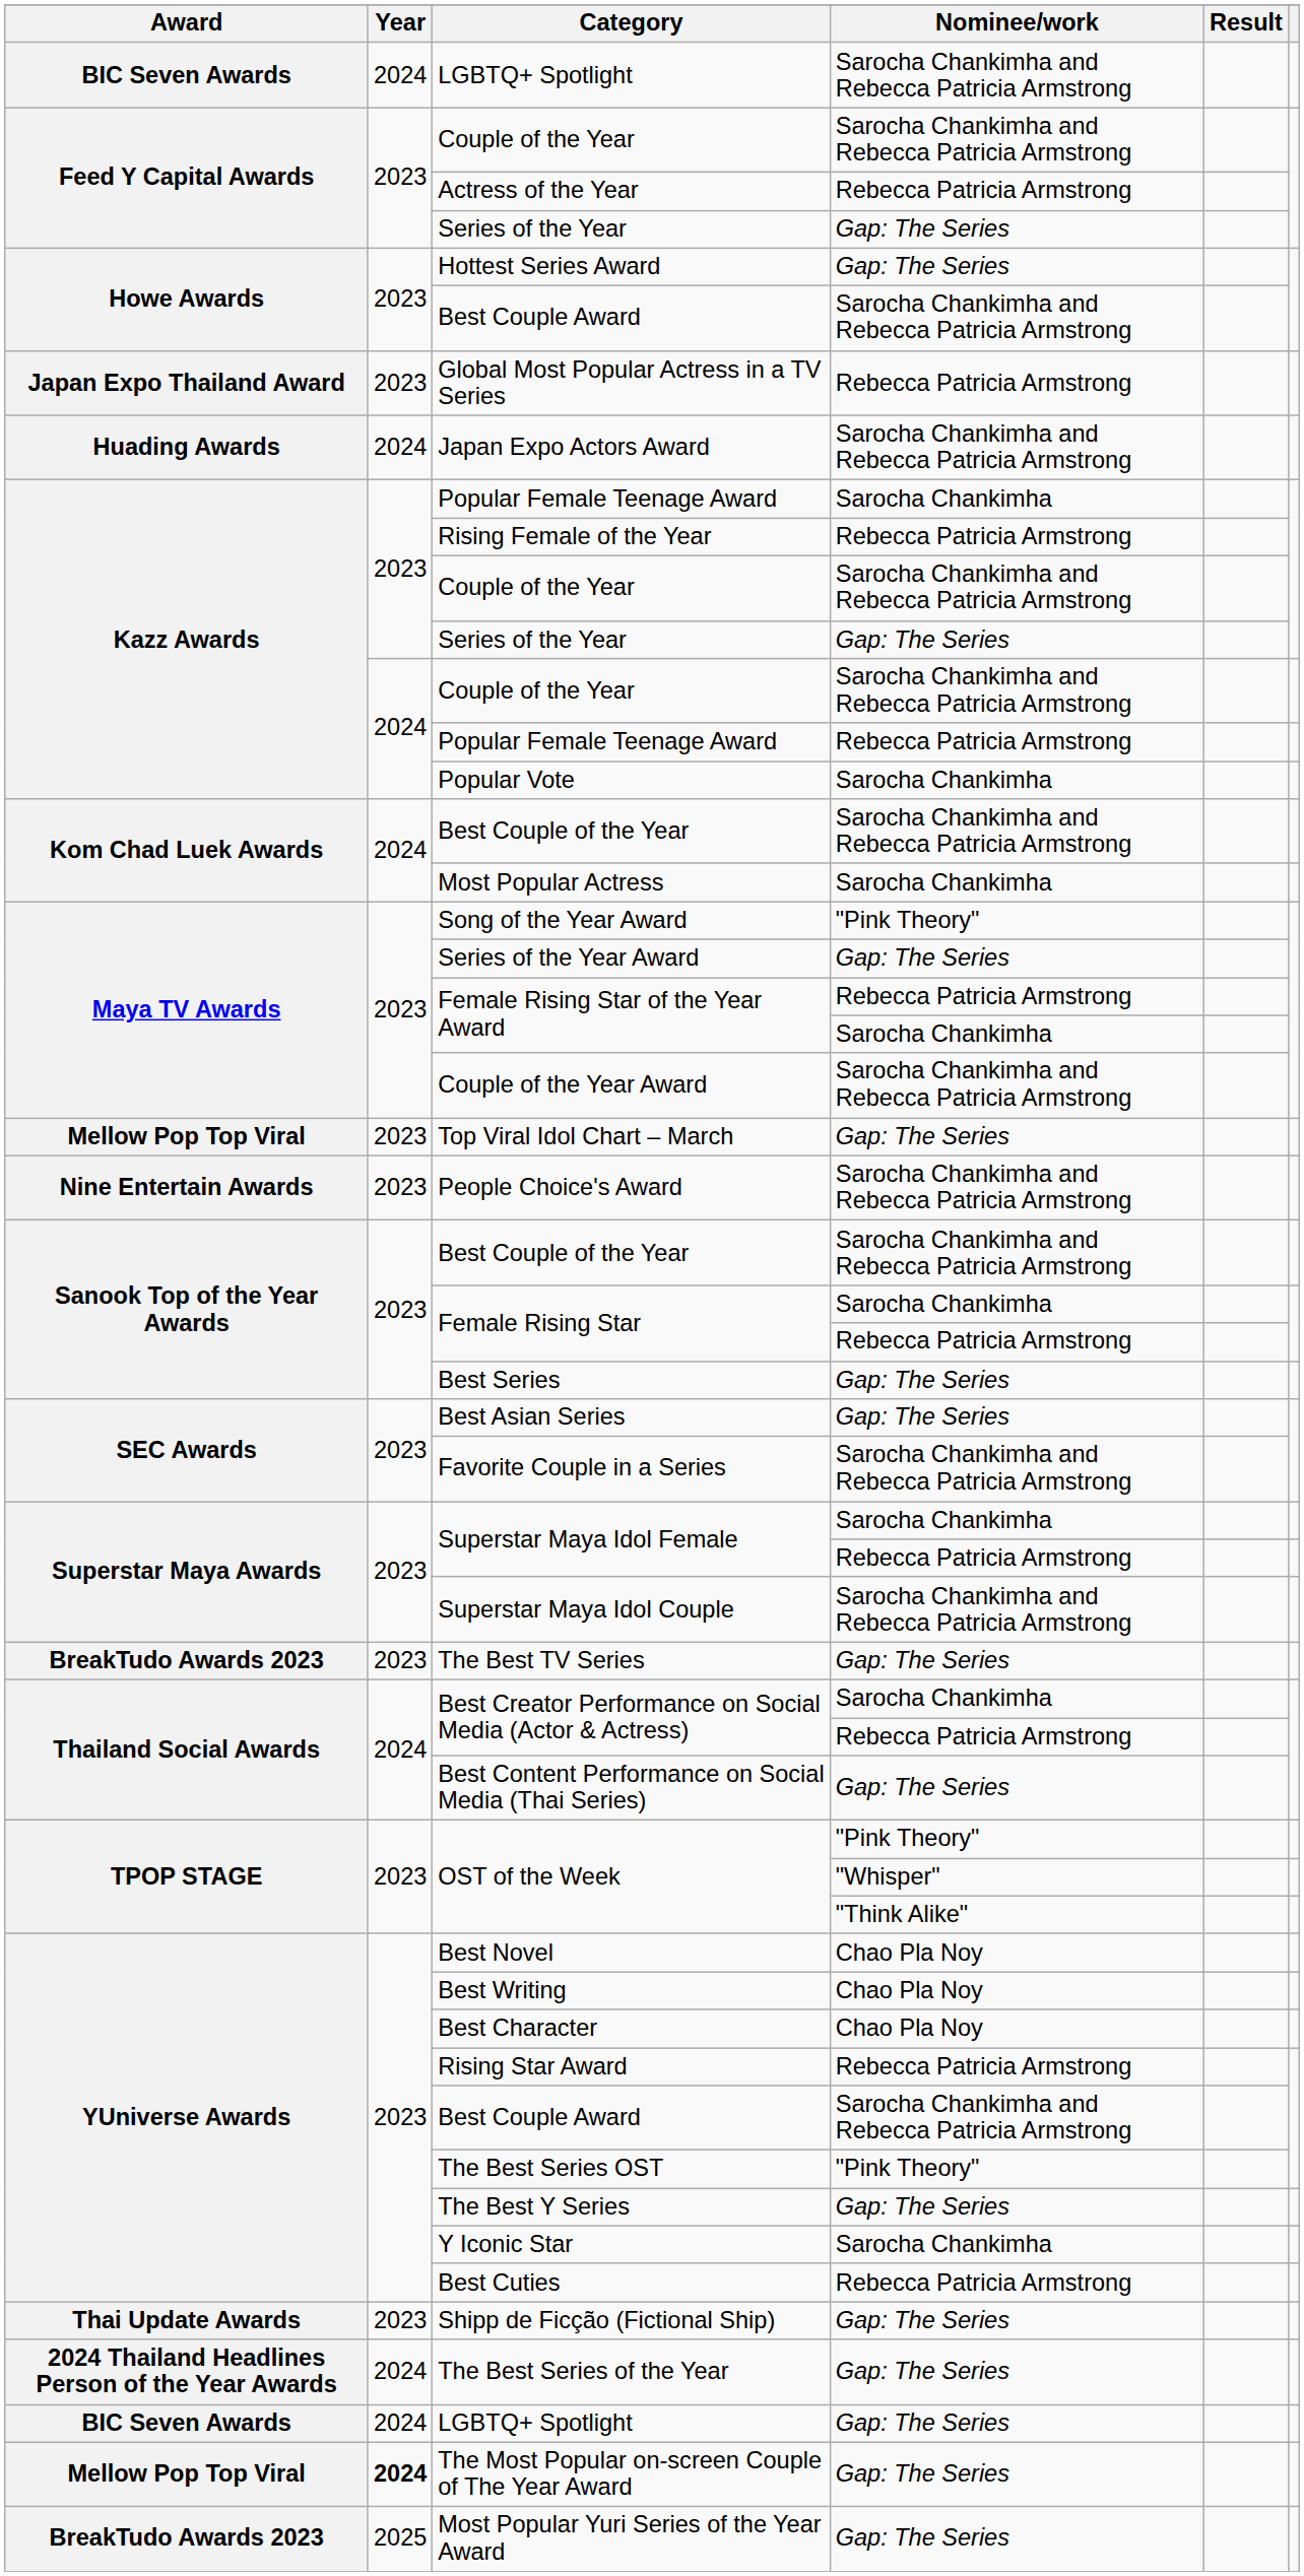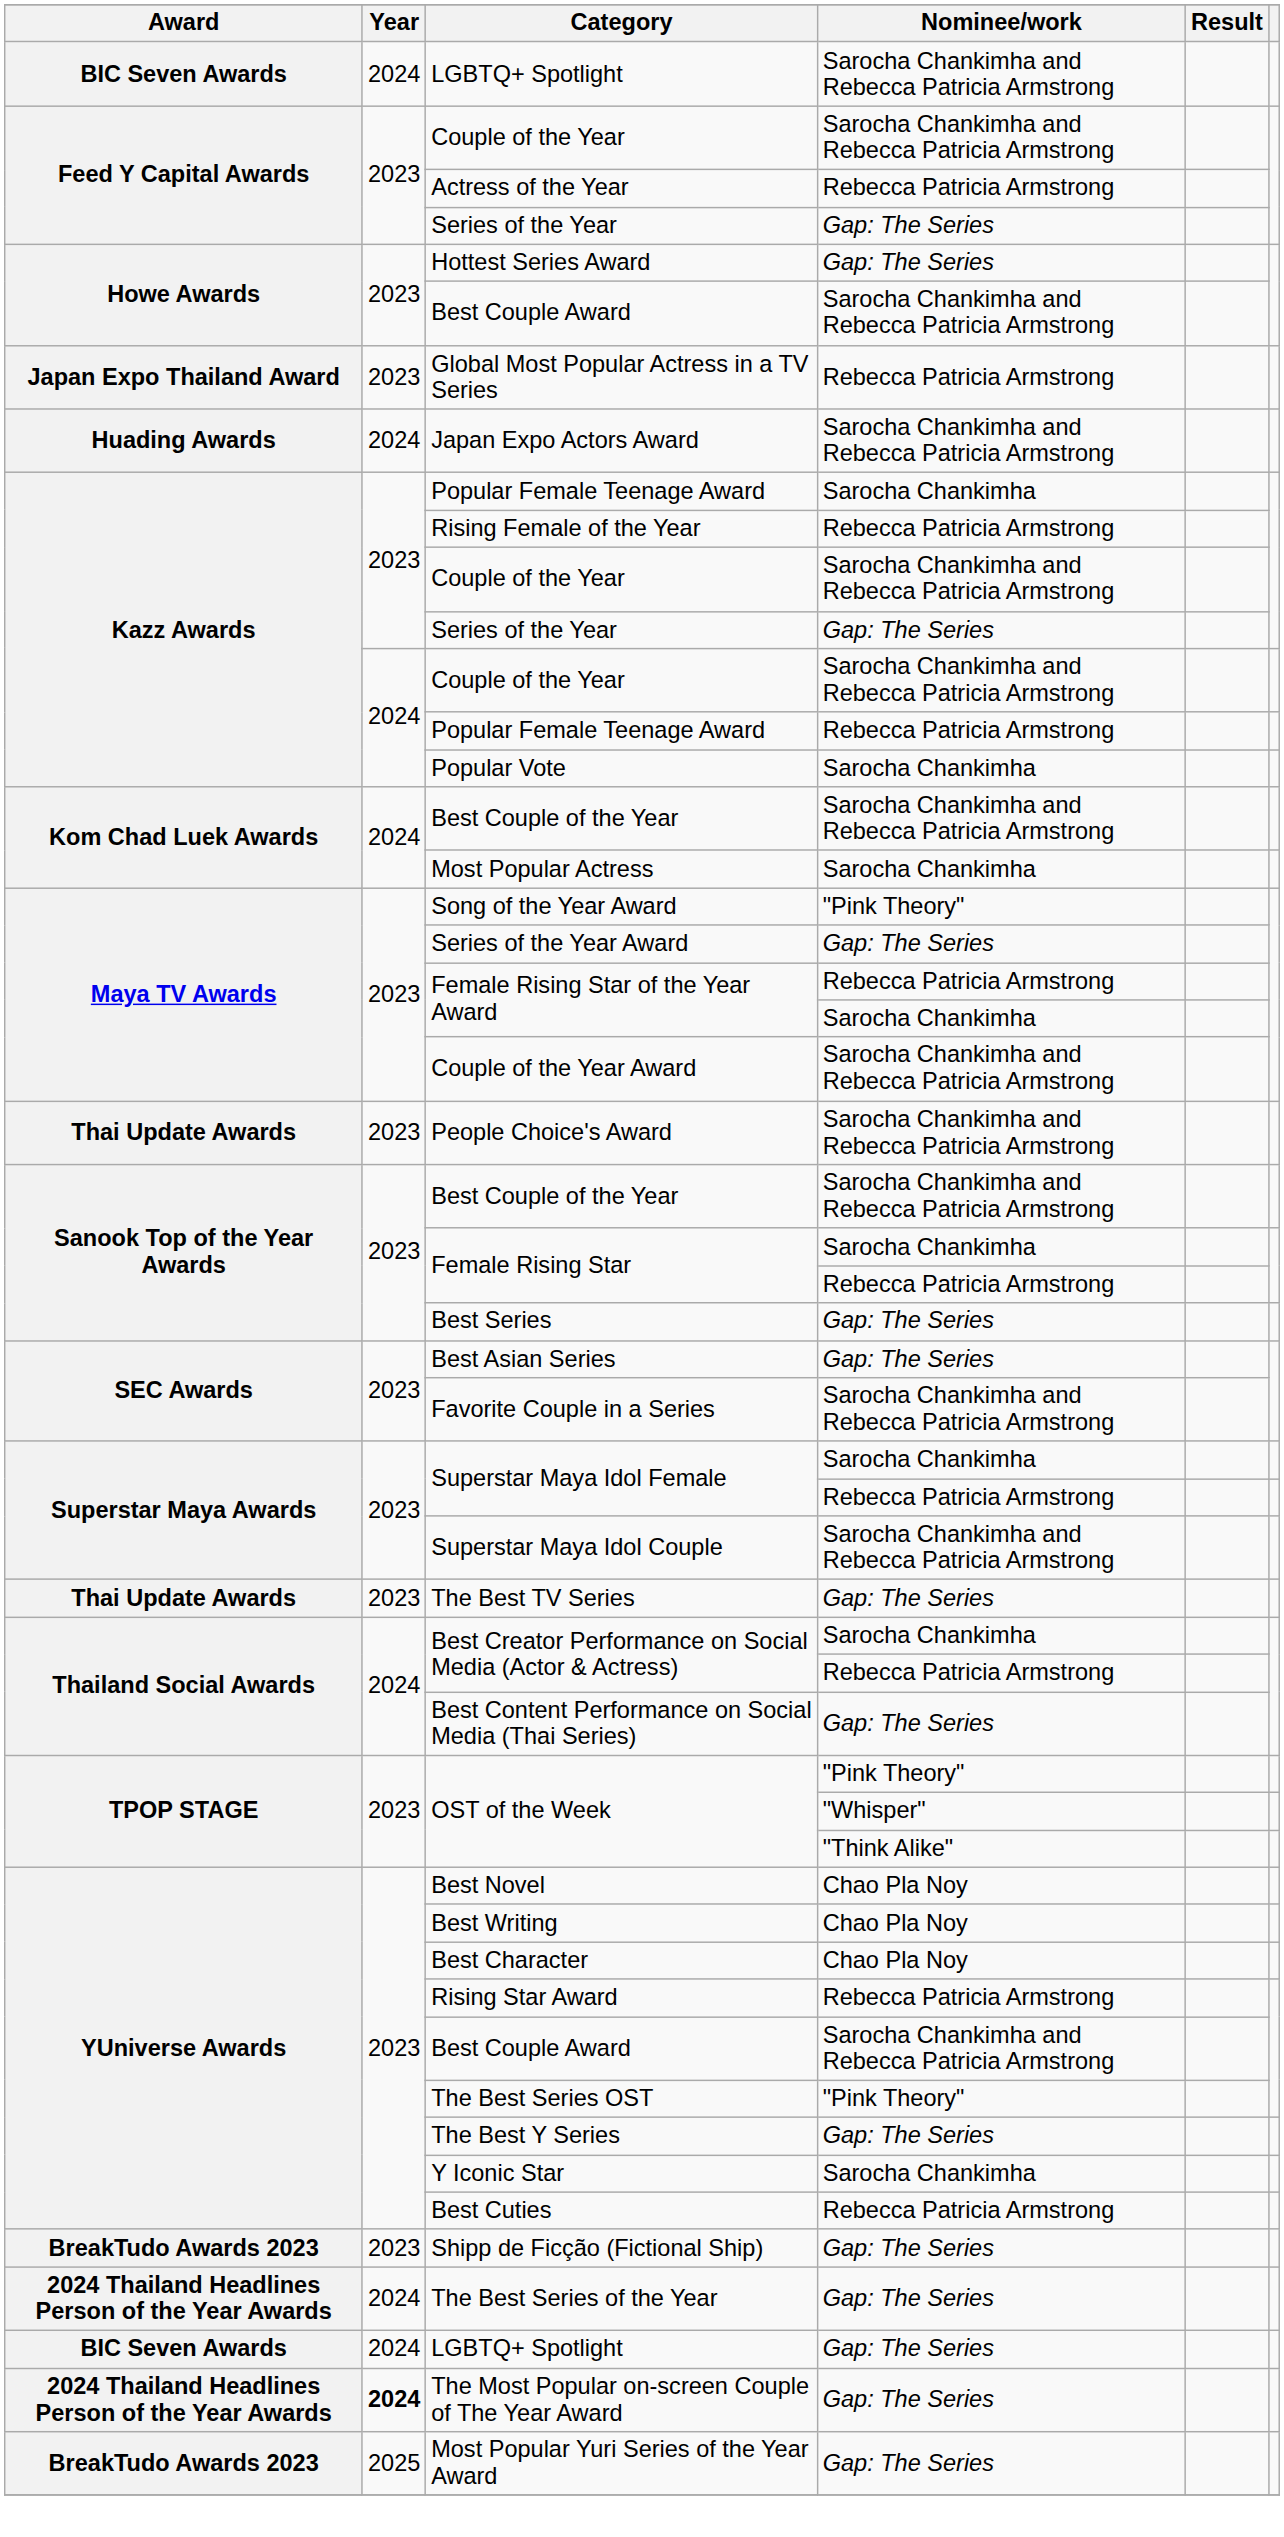 <table class="wikitable sortable plainrowheaders">
 <tr style="background:#ccc; text-align:center;">
 </tr>
 <tr>
 <th scope="col">Award</th>
 <th scope="col">Year</th>
 <th scope="col">Category</th>
 <th scope="col">Nominee/work</th>
 <th scope="col">Result</th>
 <th scope="col" class="unsortable"></th>
 </tr>
 <tr>
 <th scope="row">BIC Seven Awards</th>
 <td style="text-align:center;">2024</td>
 <td>LGBTQ+ Spotlight</td>
 <td>Sarocha Chankimha and Rebecca Patricia Armstrong</td>
 <td></td>
 <td style="text-align:center;"></td>
 </tr>
 <tr>
 <th scope="row" rowspan="3">Feed Y Capital Awards</th>
 <td rowspan="3">2023</td>
 <td>Couple of the Year</td>
 <td>Sarocha Chankimha and Rebecca Patricia Armstrong</td>
 <td></td>
 <td style="text-align:center;" rowspan=3></td>
 </tr>
 <tr>
 <td>Actress of the Year</td>
 <td>Rebecca Patricia Armstrong</td>
 <td></td>
 </tr>
 <tr>
 <td>Series of the Year</td>
 <td><em>Gap: The Series</em></td>
 <td></td>
 </tr>
 <tr>
 <th scope="row" rowspan="2">Howe Awards</th>
 <td style="text-align:center;" rowspan="2">2023</td>
 <td>Hottest Series Award</td>
 <td><em>Gap: The Series</em></td>
 <td></td>
 <td style="text-align:center;" rowspan=2></td>
 </tr>
 <tr>
 <td>Best Couple Award</td>
 <td>Sarocha Chankimha and Rebecca Patricia Armstrong</td>
 <td></td>
 </tr>
 <tr>
 <th scope="row">Japan Expo Thailand Award</th>
 <td style="text-align:center;">2023</td>
 <td>Global Most Popular Actress in a TV Series</td>
 <td>Rebecca Patricia Armstrong</td>
 <td></td>
 <td style="text-align:center;"></td>
 </tr>
 <tr>
 <th scope="row">Huading Awards</th>
 <td style="text-align:center;">2024</td>
 <td>Japan Expo Actors Award</td>
 <td>Sarocha Chankimha and Rebecca Patricia Armstrong</td>
 <td></td>
 <td style="text-align:center;"></td>
 </tr>
 <tr>
 <th scope="row" rowspan="7">Kazz Awards</th>
 <td style="text-align:center;" rowspan="4">2023</td>
 <td>Popular Female Teenage Award</td>
 <td>Sarocha Chankimha</td>
 <td></td>
 <td style="text-align:center;" rowspan=4></td>
 </tr>
 <tr>
 <td>Rising Female of the Year</td>
 <td>Rebecca Patricia Armstrong</td>
 <td></td>
 </tr>
 <tr>
 <td>Couple of the Year</td>
 <td>Sarocha Chankimha and Rebecca Patricia Armstrong</td>
 <td></td>
 </tr>
 <tr>
 <td>Series of the Year</td>
 <td><em>Gap: The Series</em></td>
 <td></td>
 </tr>
 <tr>
 <td style="text-align:center;" rowspan="3">2024</td>
 <td>Couple of the Year</td>
 <td>Sarocha Chankimha and Rebecca Patricia Armstrong</td>
 <td></td>
 <td style="text-align:center;"></td>
 </tr>
 <tr>
 <td>Popular Female Teenage Award</td>
 <td>Rebecca Patricia Armstrong</td>
 <td></td>
 <td style="text-align:center;"></td>
 </tr>
 <tr>
 <td>Popular Vote</td>
 <td>Sarocha Chankimha</td>
 <td></td>
 <td style="text-align:center;"></td>
 </tr>
 <tr>
 <th scope="row" rowspan="2">Kom Chad Luek Awards</th>
 <td style="text-align:center;" rowspan="2">2024</td>
 <td>Best Couple of the Year</td>
 <td>Sarocha Chankimha and Rebecca Patricia Armstrong</td>
 <td></td>
 <td style="text-align:center;"></td>
 </tr>
 <tr>
 <td>Most Popular Actress</td>
 <td>Sarocha Chankimha</td>
 <td></td>
 <td style="text-align:center;"></td>
 </tr>
 <tr>
 <th scope="row" rowspan="5"><a href='#'>Maya TV Awards</a></th>
 <td style="text-align:center;" rowspan="5">2023</td>
 <td>Song of the Year Award</td>
 <td>"Pink Theory"</td>
 <td></td>
 <td style="text-align:center;" rowspan=5></td>
 </tr>
 <tr>
 <td>Series of the Year Award</td>
 <td><em>Gap: The Series</em></td>
 <td></td>
 </tr>
 <tr>
 <td rowspan="2">Female Rising Star of the Year Award</td>
 <td>Rebecca Patricia Armstrong</td>
 <td></td>
 </tr>
 <tr>
 <td>Sarocha Chankimha</td>
 <td></td>
 </tr>
 <tr>
 <td>Couple of the Year Award</td>
 <td>Sarocha Chankimha and Rebecca Patricia Armstrong</td>
 <td></td>
 </tr>
 <tr>
-<th scope="row">Mellow Pop Top Viral</th>
-<td style="text-align:center;">2023</td>
-<td>Top Viral Idol Chart – March</td>
-<td><em>Gap: The Series</em></td>
-<td></td>
-<td style="text-align:center;"></td>
-</tr>
-<tr>
-<th scope="row">Nine Entertain Awards</th>
+<th scope="row">Thai Update Awards</th>
 <td style="text-align:center;">2023</td>
 <td>People Choice's Award</td>
 <td>Sarocha Chankimha and Rebecca Patricia Armstrong</td>
 <td></td>
 <td style="text-align:center;"></td>
 </tr>
 <tr>
 <th scope="row" rowspan="4">Sanook Top of the Year Awards</th>
 <td style="text-align:center;" rowspan="4">2023</td>
 <td>Best Couple of the Year</td>
 <td>Sarocha Chankimha and Rebecca Patricia Armstrong</td>
 <td></td>
 <td style="text-align:center;"></td>
 </tr>
 <tr>
 <td rowspan="2">Female Rising Star</td>
 <td>Sarocha Chankimha</td>
 <td></td>
 <td style="text-align:center;" rowspan=2></td>
 </tr>
 <tr>
 <td>Rebecca Patricia Armstrong</td>
 <td></td>
 </tr>
 <tr>
 <td>Best Series</td>
 <td><em>Gap: The Series</em></td>
 <td></td>
 <td style="text-align:center;"></td>
 </tr>
 <tr>
 <th scope="row" rowspan="2">SEC Awards</th>
 <td style="text-align:center;" rowspan="2">2023</td>
 <td>Best Asian Series</td>
 <td><em>Gap: The Series</em></td>
 <td></td>
 <td style="text-align:center;" rowspan=2></td>
 </tr>
 <tr>
 <td>Favorite Couple in a Series</td>
 <td>Sarocha Chankimha and Rebecca Patricia Armstrong</td>
 <td></td>
 </tr>
 <tr>
 <th scope="row" rowspan="3">Superstar Maya Awards</th>
 <td style="text-align:center;" rowspan="3">2023</td>
 <td rowspan="2">Superstar Maya Idol Female</td>
 <td>Sarocha Chankimha</td>
 <td></td>
 <td style="text-align:center;"></td>
 </tr>
 <tr>
 <td>Rebecca Patricia Armstrong</td>
 <td></td>
 <td style="text-align:center;"></td>
 </tr>
 <tr>
 <td>Superstar Maya Idol Couple</td>
 <td>Sarocha Chankimha and Rebecca Patricia Armstrong</td>
 <td></td>
 <td style="text-align:center;"></td>
 </tr>
 <tr>
-<th scope="row">BreakTudo Awards 2023</th>
+<th scope="row">Thai Update Awards</th>
 <td style="text-align:center;">2023</td>
 <td>The Best TV Series</td>
 <td><em>Gap: The Series</em></td>
 <td></td>
 <td style="text-align:center;"></td>
 </tr>
 <tr>
 <th scope="row" rowspan="3">Thailand Social Awards</th>
 <td style="text-align:center;" rowspan="3">2024</td>
 <td rowspan="2">Best Creator Performance on Social Media (Actor & Actress)</td>
 <td>Sarocha Chankimha</td>
 <td></td>
 <td style="text-align:center;" rowspan=3></td>
 </tr>
 <tr>
 <td>Rebecca Patricia Armstrong</td>
 <td></td>
 </tr>
 <tr>
 <td>Best Content Performance on Social Media (Thai Series)</td>
 <td><em>Gap: The Series</em></td>
 <td></td>
 </tr>
 <tr>
 <th scope="row" rowspan="3">TPOP STAGE</th>
 <td style="text-align:center;" rowspan="3">2023</td>
 <td rowspan="3">OST of the Week</td>
 <td>"Pink Theory"</td>
 <td></td>
 <td style="text-align:center;"></td>
 </tr>
 <tr>
 <td>"Whisper"</td>
 <td></td>
 <td style="text-align:center;"></td>
 </tr>
 <tr>
 <td>"Think Alike"</td>
 <td></td>
 <td style="text-align:center;"></td>
 </tr>
 <tr>
 <th scope="row" rowspan="9">YUniverse Awards</th>
 <td style="text-align:center;" rowspan="9">2023</td>
 <td>Best Novel</td>
 <td>Chao Pla Noy</td>
 <td></td>
 <td style="text-align:center;"></td>
 </tr>
 <tr>
 <td>Best Writing</td>
 <td>Chao Pla Noy</td>
 <td></td>
 <td style="text-align:center;"></td>
 </tr>
 <tr>
 <td>Best Character</td>
 <td>Chao Pla Noy</td>
 <td></td>
 <td style="text-align:center;"></td>
 </tr>
 <tr>
 <td>Rising Star Award</td>
 <td>Rebecca Patricia Armstrong</td>
 <td></td>
 <td style="text-align:center;" rowspan=3></td>
 </tr>
 <tr>
 <td>Best Couple Award</td>
 <td>Sarocha Chankimha and Rebecca Patricia Armstrong</td>
 <td></td>
 </tr>
 <tr>
 <td>The Best Series OST</td>
 <td>"Pink Theory"</td>
 <td></td>
 </tr>
 <tr>
 <td>The Best Y Series</td>
 <td><em>Gap: The Series</em></td>
 <td></td>
 <td style="text-align:center;"></td>
 </tr>
 <tr>
 <td>Y Iconic Star</td>
 <td>Sarocha Chankimha</td>
 <td></td>
 <td style="text-align:center;"></td>
 </tr>
 <tr>
 <td>Best Cuties</td>
 <td>Rebecca Patricia Armstrong</td>
 <td></td>
 <td style="text-align:center;"></td>
 </tr>
 <tr>
-<th scope="row">Thai Update Awards</th>
+<th scope="row">BreakTudo Awards 2023</th>
 <td style="text-align:center;">2023</td>
 <td>Shipp de Ficção (Fictional Ship)</td>
 <td><em>Gap: The Series</em></td>
 <td></td>
 <td style="text-align:center;"></td>
 </tr>
 <tr>
 <th scope="row">2024 Thailand Headlines Person of the Year Awards</th>
 <td style="text-align:center;">2024</td>
 <td>The Best Series of the Year</td>
 <td><em>Gap: The Series</em></td>
 <td></td>
 <td style="text-align:center;"></td>
 </tr>
 <tr>
 <th scope="row">BIC Seven Awards</th>
 <td style="text-align:center;">2024</td>
 <td>LGBTQ+ Spotlight</td>
 <td><em>Gap: The Series</em></td>
 <td></td>
 <td style="text-align:center;"></td>
 </tr>
 <tr>
-<th scope="row">Mellow Pop Top Viral</th>
+<th scope="row">2024 Thailand Headlines Person of the Year Awards</th>
 <td style="text-align:center;"><strong>2024</strong></td>
 <td>The Most Popular on-screen Couple of The Year Award</td>
 <td><em>Gap: The Series</em></td>
 <td></td>
 <td style="text-align:center;"></td>
 </tr>
 <tr>
 <th scope="row">BreakTudo Awards 2023</th>
 <td style="text-align:center;">2025</td>
 <td>Most Popular Yuri Series of the Year Award</td>
 <td><em>Gap: The Series</em></td>
 <td></td>
 <td style="text-align:center;"></td>
 </tr>
 <tr>
 </tr>
 </table>
